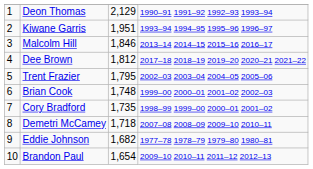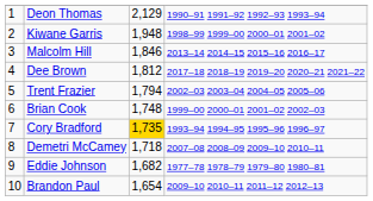 <table class="wikitable">
 <tr>
 </tr>
 <tr>
 <td>1</td>
 <td><a href='#'>Deon Thomas</a></td>
 <td>2,129</td>
 <td style="font-size:80%;"><a href='#'>1990–91</a> <a href='#'>1991–92</a> <a href='#'>1992–93</a> <a href='#'>1993–94</a></td>
 </tr>
 <tr>
 <td>2</td>
 <td><a href='#'>Kiwane Garris</a></td>
-<td>1,951</td>
-<td style="font-size:80%;"><a href='#'>1993–94</a> <a href='#'>1994–95</a> <a href='#'>1995–96</a> <a href='#'>1996–97</a></td>
+<td>1,948</td>
+<td style="font-size:80%;"><a href='#'>1998–99</a> <a href='#'>1999–00</a> <a href='#'>2000–01</a> <a href='#'>2001–02</a></td>
 </tr>
 <tr>
 <td>3</td>
 <td><a href='#'>Malcolm Hill</a></td>
 <td>1,846</td>
 <td style="font-size:80%;"><a href='#'>2013–14</a> <a href='#'>2014–15</a> <a href='#'>2015–16</a> <a href='#'>2016–17</a></td>
 </tr>
 <tr>
 <td>4</td>
 <td><a href='#'>Dee Brown</a></td>
 <td>1,812</td>
 <td style="font-size:80%;"><a href='#'>2017–18</a> <a href='#'>2018–19</a> <a href='#'>2019–20</a> <a href='#'>2020–21</a> <a href='#'>2021–22</a></td>
 </tr>
 <tr>
 <td>5</td>
 <td><a href='#'>Trent Frazier</a></td>
-<td>1,795</td>
+<td>1,794</td>
 <td style="font-size:80%;"><a href='#'>2002–03</a> <a href='#'>2003–04</a> <a href='#'>2004–05</a> <a href='#'>2005–06</a></td>
 </tr>
 <tr>
 <td>6</td>
 <td><a href='#'>Brian Cook</a></td>
 <td>1,748</td>
 <td style="font-size:80%;"><a href='#'>1999–00</a> <a href='#'>2000–01</a> <a href='#'>2001–02</a> <a href='#'>2002–03</a></td>
 </tr>
 <tr>
 <td>7</td>
 <td><a href='#'>Cory Bradford</a></td>
-<td>1,735</td>
-<td style="font-size:80%;"><a href='#'>1998–99</a> <a href='#'>1999–00</a> <a href='#'>2000–01</a> <a href='#'>2001–02</a></td>
+<td style="background: gold;">1,735</td>
+<td style="font-size:80%;"><a href='#'>1993–94</a> <a href='#'>1994–95</a> <a href='#'>1995–96</a> <a href='#'>1996–97</a></td>
 </tr>
 <tr>
 <td>8</td>
 <td><a href='#'>Demetri McCamey</a></td>
 <td>1,718</td>
 <td style="font-size:80%;"><a href='#'>2007–08</a> <a href='#'>2008–09</a> <a href='#'>2009–10</a> <a href='#'>2010–11</a></td>
 </tr>
 <tr>
 <td>9</td>
 <td><a href='#'>Eddie Johnson</a></td>
 <td>1,682</td>
 <td style="font-size:80%;"><a href='#'>1977–78</a> <a href='#'>1978–79</a> <a href='#'>1979–80</a> <a href='#'>1980–81</a></td>
 </tr>
 <tr>
 <td>10</td>
 <td><a href='#'>Brandon Paul</a></td>
 <td>1,654</td>
 <td style="font-size:80%;"><a href='#'>2009–10</a> <a href='#'>2010–11</a> <a href='#'>2011–12</a> <a href='#'>2012–13</a></td>
 </tr>
 </table>
